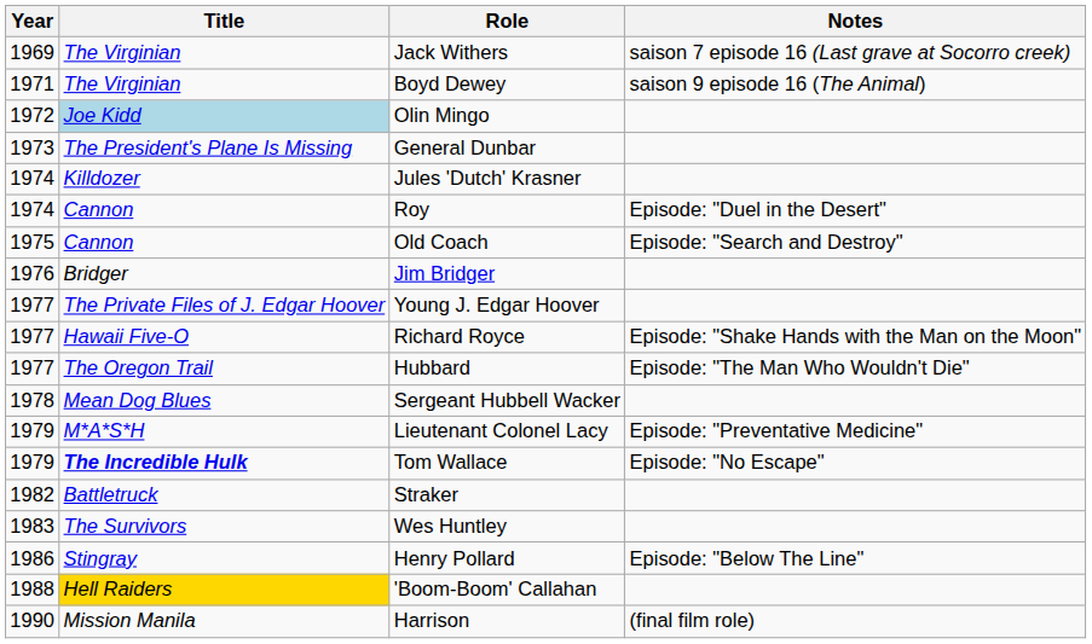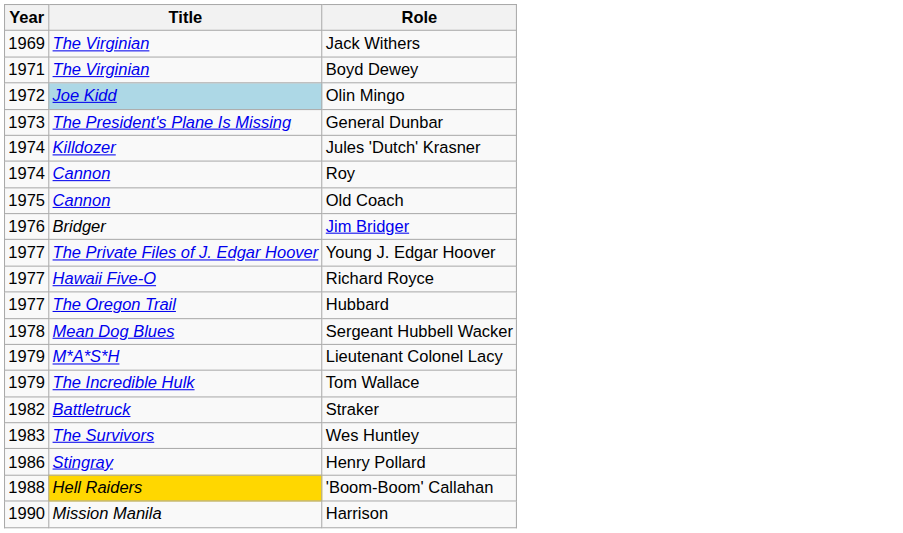 <table class="wikitable">
 <tr>
 <th>Year</th>
 <th>Title</th>
 <th>Role</th>
-<th>Notes</th>
 </tr>
 <tr>
 <td>1969</td>
 <td><em><a href='#'>The Virginian</a></em></td>
 <td>Jack Withers</td>
-<td>saison 7 episode 16 <em>(Last grave at Socorro creek)</em></td>
 </tr>
 <tr>
 <td>1971</td>
 <td><em><a href='#'>The Virginian</a></em></td>
 <td>Boyd Dewey</td>
-<td>saison 9 episode 16 (<em>The Animal</em>)</td>
 </tr>
 <tr>
 <td>1972</td>
 <td style="background: lightblue;"><em><a href='#'>Joe Kidd</a></em></td>
 <td>Olin Mingo</td>
-<td></td>
 </tr>
 <tr>
 <td>1973</td>
 <td><em><a href='#'>The President's Plane Is Missing</a></em></td>
 <td>General Dunbar</td>
-<td></td>
 </tr>
 <tr>
 <td>1974</td>
 <td><em><a href='#'>Killdozer</a></em></td>
 <td>Jules 'Dutch' Krasner</td>
-<td></td>
 </tr>
 <tr>
 <td>1974</td>
 <td><em><a href='#'>Cannon</a></em></td>
 <td>Roy</td>
-<td>Episode: "Duel in the Desert"</td>
 </tr>
 <tr>
 <td>1975</td>
 <td><em><a href='#'>Cannon</a></em></td>
 <td>Old Coach</td>
-<td>Episode: "Search and Destroy"</td>
 </tr>
 <tr>
 <td>1976</td>
 <td><em>Bridger</em></td>
 <td><a href='#'>Jim Bridger</a></td>
-<td></td>
 </tr>
 <tr>
 <td>1977</td>
 <td><em><a href='#'>The Private Files of J. Edgar Hoover</a></em></td>
 <td>Young J. Edgar Hoover</td>
-<td></td>
 </tr>
 <tr>
 <td>1977</td>
 <td><em><a href='#'>Hawaii Five-O</a></em></td>
 <td>Richard Royce</td>
-<td>Episode: "Shake Hands with the Man on the Moon"</td>
 </tr>
 <tr>
 <td>1977</td>
 <td><em><a href='#'>The Oregon Trail</a></em></td>
 <td>Hubbard</td>
-<td>Episode: "The Man Who Wouldn't Die"</td>
 </tr>
 <tr>
 <td>1978</td>
 <td><em><a href='#'>Mean Dog Blues</a></em></td>
 <td>Sergeant Hubbell Wacker</td>
-<td></td>
 </tr>
 <tr>
 <td>1979</td>
 <td><em><a href='#'>M*A*S*H</a></em></td>
 <td>Lieutenant Colonel Lacy</td>
-<td>Episode: "Preventative Medicine"</td>
 </tr>
 <tr>
 <td>1979</td>
-<td><strong><em><a href='#'>The Incredible Hulk</a></em></strong></td>
+<td><em><a href='#'>The Incredible Hulk</a></em></td>
 <td>Tom Wallace</td>
-<td>Episode: "No Escape"</td>
 </tr>
 <tr>
 <td>1982</td>
 <td><em><a href='#'>Battletruck</a></em></td>
 <td>Straker</td>
-<td></td>
 </tr>
 <tr>
 <td>1983</td>
 <td><em><a href='#'>The Survivors</a></em></td>
 <td>Wes Huntley</td>
-<td></td>
 </tr>
 <tr>
 <td>1986</td>
 <td><em><a href='#'>Stingray</a></em></td>
 <td>Henry Pollard</td>
-<td>Episode: "Below The Line"</td>
 </tr>
 <tr>
 <td>1988</td>
 <td style="background: gold;"><em>Hell Raiders</em></td>
 <td>'Boom-Boom' Callahan</td>
-<td></td>
 </tr>
 <tr>
 <td>1990</td>
 <td><em>Mission Manila</em></td>
 <td>Harrison</td>
-<td>(final film role)</td>
 </tr>
 </table>
